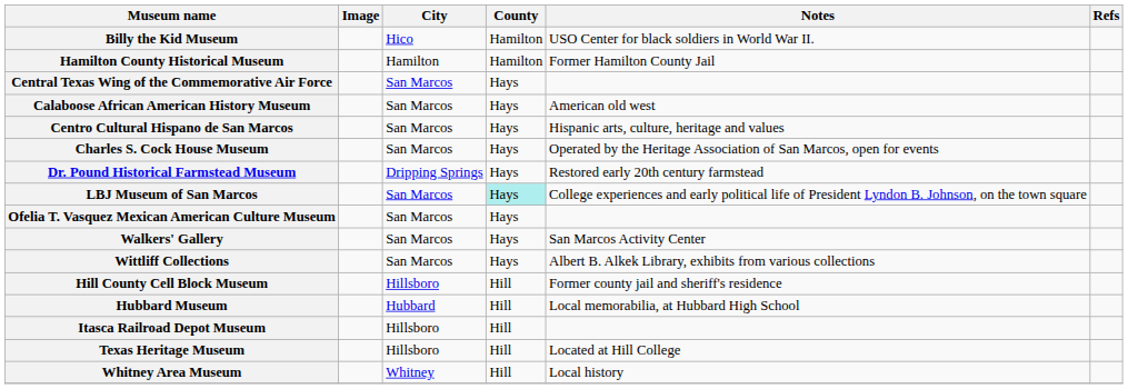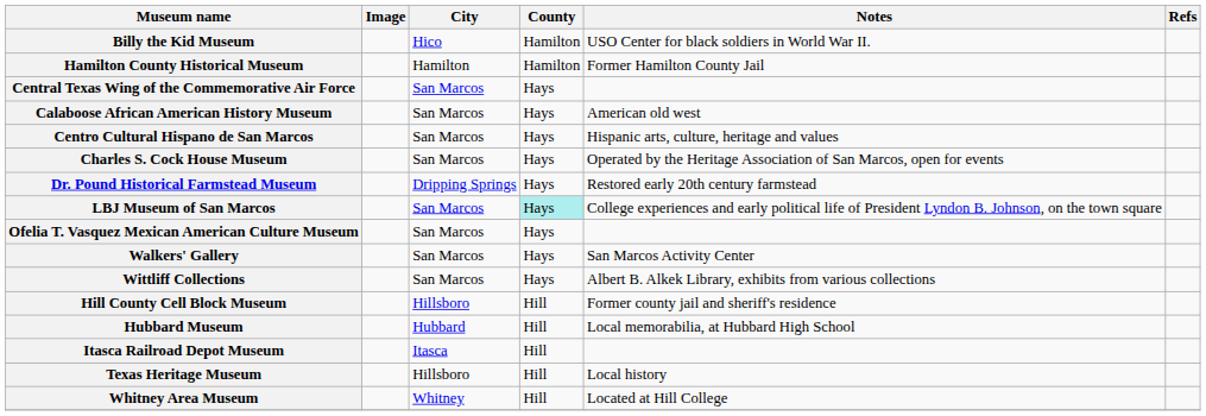 <table class="wikitable sortable plainrowheaders">
 <tr>
 <th scope="col">Museum name</th>
 <th scope="col"  class="unsortable">Image</th>
 <th scope="col">City</th>
 <th scope="col">County</th>
 <th scope="col">Notes</th>
 <th scope="col" class="unsortable">Refs</th>
 </tr>
 <tr>
 <th scope="row">Billy the Kid Museum</th>
 <td></td>
 <td><a href='#'>Hico</a></td>
 <td>Hamilton</td>
 <td>USO Center for black soldiers in World War II.</td>
 <td align="center"></td>
 </tr>
 <tr>
 <th scope="row">Hamilton County Historical Museum</th>
 <td></td>
 <td>Hamilton</td>
 <td>Hamilton</td>
 <td>Former Hamilton County Jail</td>
 <td align="center"></td>
 </tr>
 <tr>
 <th scope="row">Central Texas Wing of the Commemorative Air Force</th>
 <td></td>
 <td><a href='#'>San Marcos</a></td>
 <td>Hays</td>
 <td></td>
 <td align="center"></td>
 </tr>
 <tr>
 <th scope="row">Calaboose African American History Museum</th>
 <td></td>
 <td>San Marcos</td>
 <td>Hays</td>
 <td>American old west</td>
 <td align="center"></td>
 </tr>
 <tr>
 <th scope="row">Centro Cultural Hispano de San Marcos</th>
 <td></td>
 <td>San Marcos</td>
 <td>Hays</td>
 <td>Hispanic arts, culture, heritage and values</td>
 <td align="center"></td>
 </tr>
 <tr>
 <th scope="row">Charles S. Cock House Museum</th>
 <td></td>
 <td>San Marcos</td>
 <td>Hays</td>
 <td>Operated by the Heritage Association of San Marcos, open for events</td>
 <td align="center"></td>
 </tr>
 <tr>
 <th scope="row"><a href='#'>Dr. Pound Historical Farmstead Museum</a></th>
 <td></td>
 <td><a href='#'>Dripping Springs</a></td>
 <td>Hays</td>
 <td>Restored early 20th century farmstead</td>
 <td align="center"></td>
 </tr>
 <tr>
 <th scope="row">LBJ Museum of San Marcos</th>
 <td></td>
 <td><a href='#'>San Marcos</a></td>
 <td style="background: paleturquoise;">Hays</td>
 <td>College experiences and early political life of President <a href='#'>Lyndon B. Johnson</a>, on the town square</td>
 <td align="center"></td>
 </tr>
 <tr>
 <th scope="row">Ofelia T. Vasquez Mexican American Culture Museum</th>
 <td></td>
 <td>San Marcos</td>
 <td>Hays</td>
 <td></td>
 <td align="center"></td>
 </tr>
 <tr>
 <th scope="row">Walkers' Gallery</th>
 <td></td>
 <td>San Marcos</td>
 <td>Hays</td>
 <td>San Marcos Activity Center</td>
 <td align="center"></td>
 </tr>
 <tr>
 <th scope="row">Wittliff Collections</th>
 <td></td>
 <td>San Marcos</td>
 <td>Hays</td>
 <td>Albert B. Alkek Library, exhibits from various collections</td>
 <td align="center"></td>
 </tr>
 <tr>
 <th scope="row">Hill County Cell Block Museum</th>
 <td></td>
 <td><a href='#'>Hillsboro</a></td>
 <td>Hill</td>
 <td>Former county jail and sheriff's residence</td>
 <td align="center"></td>
 </tr>
 <tr>
 <th scope="row">Hubbard Museum</th>
 <td></td>
 <td><a href='#'>Hubbard</a></td>
 <td>Hill</td>
 <td>Local memorabilia, at Hubbard High School</td>
 <td align="center"></td>
 </tr>
 <tr>
 <th scope="row">Itasca Railroad Depot Museum</th>
 <td></td>
-<td>Hillsboro</td>
+<td><a href='#'>Itasca</a></td>
 <td>Hill</td>
 <td></td>
 <td align="center"></td>
 </tr>
 <tr>
 <th scope="row">Texas Heritage Museum</th>
 <td></td>
 <td>Hillsboro</td>
 <td>Hill</td>
-<td>Located at Hill College</td>
+<td>Local history</td>
 <td align="center"></td>
 </tr>
 <tr>
 <th scope="row">Whitney Area Museum</th>
 <td></td>
 <td><a href='#'>Whitney</a></td>
 <td>Hill</td>
-<td>Local history</td>
+<td>Located at Hill College</td>
 <td align="center"></td>
 </tr>
 <tr>
 </tr>
 </table>
